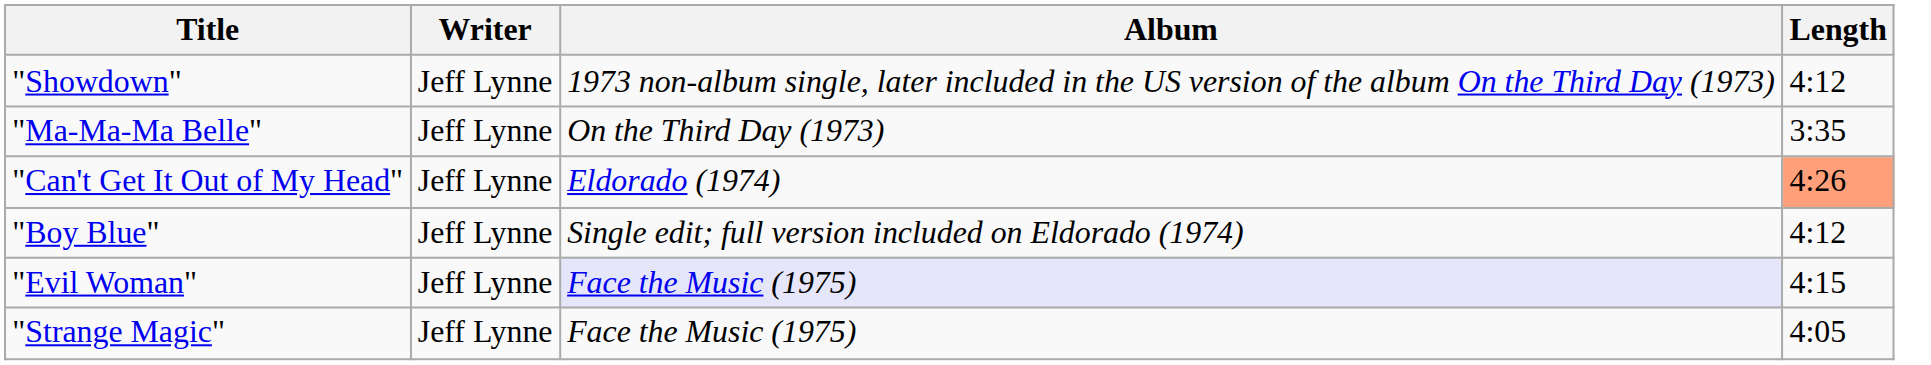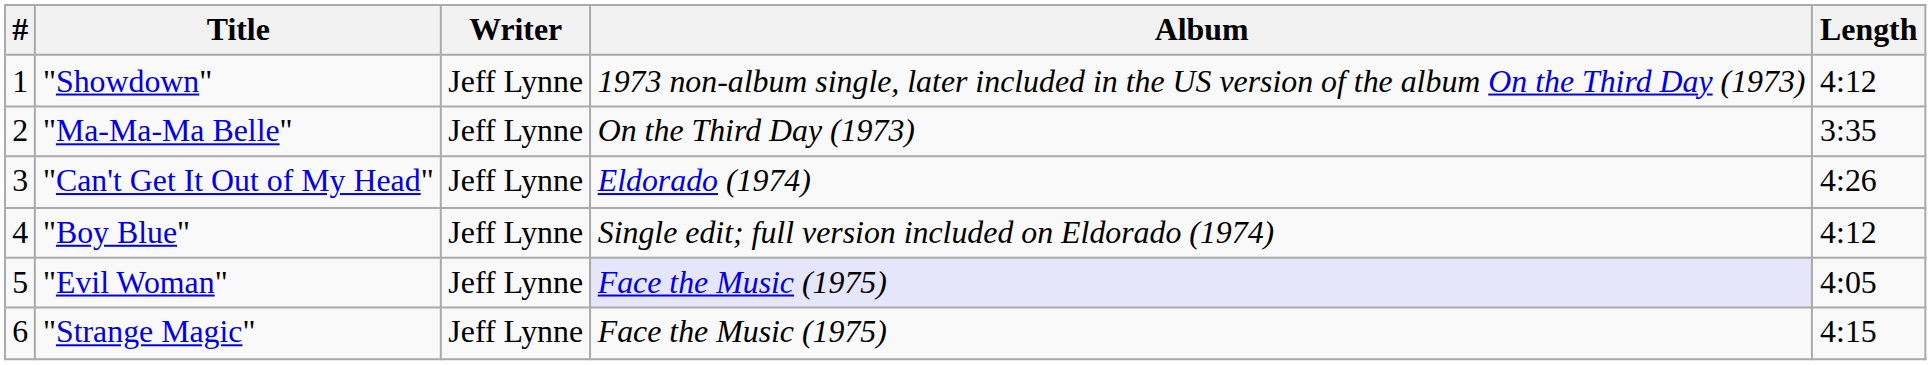 <table class="wikitable sortable">
 <tr>
+<th>#</th>
 <th>Title</th>
 <th>Writer</th>
 <th>Album</th>
 <th>Length</th>
 </tr>
 <tr>
+<td>1</td>
 <td>"<a href='#'>Showdown</a>"</td>
 <td>Jeff Lynne</td>
 <td><em>1973 non-album single, later included in the US version of the album <a href='#'>On the Third Day</a> (1973)</em></td>
 <td>4:12</td>
 </tr>
 <tr>
+<td>2</td>
 <td>"<a href='#'>Ma-Ma-Ma Belle</a>"</td>
 <td>Jeff Lynne</td>
 <td><em>On the Third Day (1973)</em></td>
 <td>3:35</td>
 </tr>
 <tr>
+<td>3</td>
 <td>"<a href='#'>Can't Get It Out of My Head</a>"</td>
 <td>Jeff Lynne</td>
 <td><em><a href='#'>Eldorado</a> (1974)</em></td>
-<td style="background: lightsalmon;">4:26</td>
+<td>4:26</td>
 </tr>
 <tr>
+<td>4</td>
 <td>"<a href='#'>Boy Blue</a>"</td>
 <td>Jeff Lynne</td>
 <td><em>Single edit; full version included on Eldorado (1974)</em></td>
 <td>4:12</td>
 </tr>
 <tr>
+<td>5</td>
 <td>"<a href='#'>Evil Woman</a>"</td>
 <td>Jeff Lynne</td>
 <td style="background: lavender;"><em><a href='#'>Face the Music</a> (1975)</em></td>
-<td>4:15</td>
+<td>4:05</td>
 </tr>
 <tr>
+<td>6</td>
 <td>"<a href='#'>Strange Magic</a>"</td>
 <td>Jeff Lynne</td>
 <td><em>Face the Music (1975)</em></td>
-<td>4:05</td>
+<td>4:15</td>
 </tr>
 </table>
